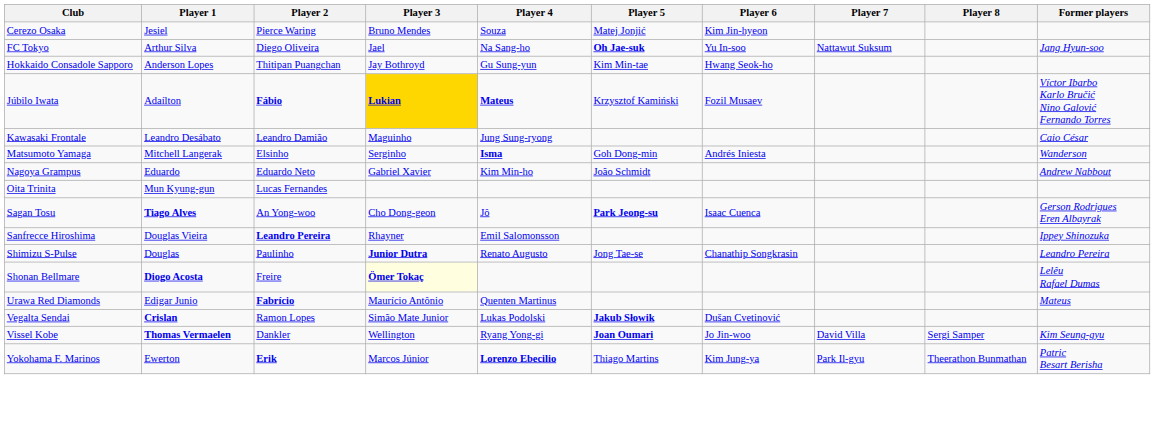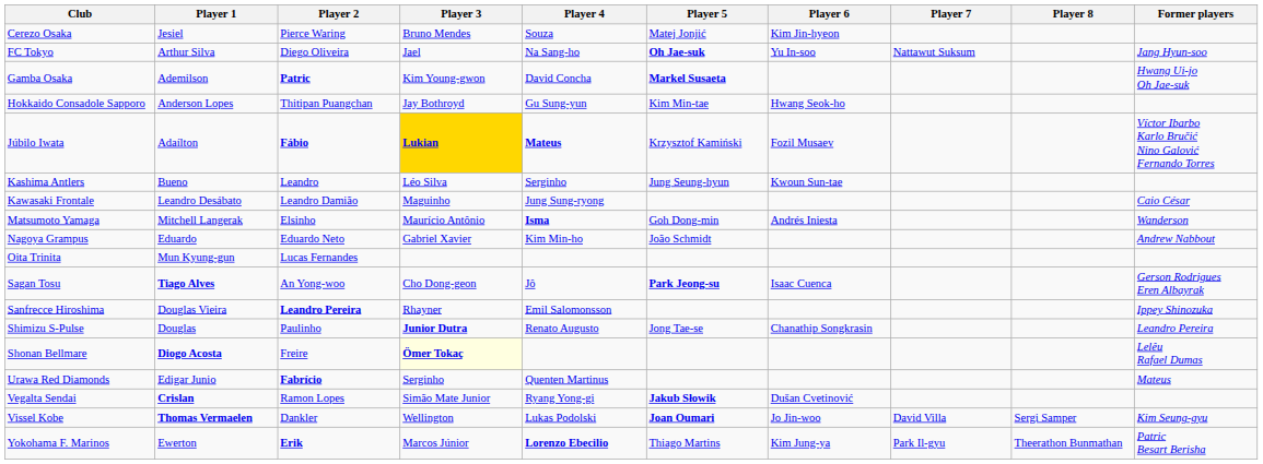 <table class="wikitable sortable" style="font-size:90%;">
 <tr>
 <th width="200">Club</th>
 <th width="160">Player 1</th>
 <th width="160">Player 2</th>
 <th width="160">Player 3</th>
 <th width="160">Player 4</th>
 <th width="160">Player 5</th>
 <th width="160">Player 6</th>
 <th width="160">Player 7</th>
 <th width="160">Player 8</th>
 <th width="160">Former players</th>
 </tr>
 <tr>
 <td><a href='#'>Cerezo Osaka</a></td>
 <td> <a href='#'>Jesiel</a></td>
 <td> <a href='#'>Pierce Waring</a></td>
 <td> <a href='#'>Bruno Mendes</a></td>
 <td> <a href='#'>Souza</a></td>
 <td> <a href='#'>Matej Jonjić</a></td>
 <td> <a href='#'>Kim Jin-hyeon</a></td>
 <td></td>
 <td></td>
 <td></td>
 </tr>
 <tr>
 <td><a href='#'>FC Tokyo</a></td>
 <td> <a href='#'>Arthur Silva</a></td>
 <td> <a href='#'>Diego Oliveira</a></td>
 <td> <a href='#'>Jael</a></td>
 <td> <a href='#'>Na Sang-ho</a></td>
 <td> <strong><a href='#'>Oh Jae-suk</a></strong></td>
 <td> <a href='#'>Yu In-soo</a></td>
 <td> <a href='#'>Nattawut Suksum</a></td>
 <td></td>
 <td> <em><a href='#'>Jang Hyun-soo</a></em></td>
 </tr>
 <tr>
+<td><a href='#'>Gamba Osaka</a></td>
+<td> <a href='#'>Ademilson</a></td>
+<td> <strong><a href='#'>Patric</a></strong></td>
+<td> <a href='#'>Kim Young-gwon</a></td>
+<td> <a href='#'>David Concha</a></td>
+<td> <strong><a href='#'>Markel Susaeta</a></strong></td>
+<td></td>
+<td></td>
+<td></td>
+<td> <em><a href='#'>Hwang Ui-jo</a></em><br> <em><a href='#'>Oh Jae-suk</a></em></td>
+</tr>
+<tr>
 <td><a href='#'>Hokkaido Consadole Sapporo</a></td>
 <td> <a href='#'>Anderson Lopes</a></td>
 <td> <a href='#'>Thitipan Puangchan</a></td>
 <td> <a href='#'>Jay Bothroyd</a></td>
 <td> <a href='#'>Gu Sung-yun</a></td>
 <td> <a href='#'>Kim Min-tae</a></td>
 <td> <a href='#'>Hwang Seok-ho</a></td>
 <td></td>
 <td></td>
 <td></td>
 </tr>
 <tr>
 <td><a href='#'>Júbilo Iwata</a></td>
 <td> <a href='#'>Adaílton</a></td>
 <td> <strong><a href='#'>Fábio</a></strong></td>
 <td style="background: gold;"> <strong><a href='#'>Lukian</a></strong></td>
 <td> <strong><a href='#'>Mateus</a></strong></td>
 <td> <a href='#'>Krzysztof Kamiński</a></td>
 <td> <a href='#'>Fozil Musaev</a></td>
 <td></td>
 <td></td>
 <td> <em><a href='#'>Víctor Ibarbo</a></em><br> <em><a href='#'>Karlo Bručić</a></em><br> <em><a href='#'>Nino Galović</a></em><br> <em><a href='#'>Fernando Torres</a></em></td>
 </tr>
 <tr>
+<td><a href='#'>Kashima Antlers</a></td>
+<td> <a href='#'>Bueno</a></td>
+<td> <a href='#'>Leandro</a></td>
+<td> <a href='#'>Léo Silva</a></td>
+<td> <a href='#'>Serginho</a></td>
+<td> <a href='#'>Jung Seung-hyun</a></td>
+<td> <a href='#'>Kwoun Sun-tae</a></td>
+<td></td>
+<td></td>
+<td></td>
+</tr>
+<tr>
 <td><a href='#'>Kawasaki Frontale</a></td>
 <td> <a href='#'>Leandro Desábato</a></td>
 <td> <a href='#'>Leandro Damião</a></td>
 <td> <a href='#'>Maguinho</a></td>
 <td> <a href='#'>Jung Sung-ryong</a></td>
 <td></td>
 <td></td>
 <td></td>
 <td></td>
 <td> <em><a href='#'>Caio César</a></em></td>
 </tr>
 <tr>
 <td><a href='#'>Matsumoto Yamaga</a></td>
 <td> <a href='#'>Mitchell Langerak</a></td>
 <td> <a href='#'>Elsinho</a></td>
-<td> <a href='#'>Serginho</a></td>
+<td> <a href='#'>Maurício Antônio</a></td>
 <td> <strong><a href='#'>Isma</a></strong></td>
 <td> <a href='#'>Goh Dong-min</a></td>
 <td> <a href='#'>Andrés Iniesta</a></td>
 <td></td>
 <td></td>
 <td> <em><a href='#'>Wanderson</a></em></td>
 </tr>
 <tr>
 <td><a href='#'>Nagoya Grampus</a></td>
 <td> <a href='#'>Eduardo</a></td>
 <td> <a href='#'>Eduardo Neto</a></td>
 <td> <a href='#'>Gabriel Xavier</a></td>
 <td> <a href='#'>Kim Min-ho</a></td>
 <td> <a href='#'>João Schmidt</a></td>
 <td></td>
 <td></td>
 <td></td>
 <td> <em><a href='#'>Andrew Nabbout</a></em></td>
 </tr>
 <tr>
 <td><a href='#'>Oita Trinita</a></td>
 <td> <a href='#'>Mun Kyung-gun</a></td>
 <td> <a href='#'>Lucas Fernandes</a></td>
 <td></td>
 <td></td>
 <td></td>
 <td></td>
 <td></td>
 <td></td>
 <td></td>
 </tr>
 <tr>
 <td><a href='#'>Sagan Tosu</a></td>
 <td> <strong><a href='#'>Tiago Alves</a></strong></td>
 <td> <a href='#'>An Yong-woo</a></td>
 <td> <a href='#'>Cho Dong-geon</a></td>
 <td> <a href='#'>Jô</a></td>
 <td> <strong><a href='#'>Park Jeong-su</a></strong></td>
 <td> <a href='#'>Isaac Cuenca</a></td>
 <td></td>
 <td></td>
 <td> <em><a href='#'>Gerson Rodrigues</a></em><br> <em><a href='#'>Eren Albayrak</a></em></td>
 </tr>
 <tr>
 <td><a href='#'>Sanfrecce Hiroshima</a></td>
 <td> <a href='#'>Douglas Vieira</a></td>
 <td> <strong><a href='#'>Leandro Pereira</a></strong></td>
 <td> <a href='#'>Rhayner</a></td>
 <td> <a href='#'>Emil Salomonsson</a></td>
 <td></td>
 <td></td>
 <td></td>
 <td></td>
 <td> <em><a href='#'>Ippey Shinozuka</a></em></td>
 </tr>
 <tr>
 <td><a href='#'>Shimizu S-Pulse</a></td>
 <td> <a href='#'>Douglas</a></td>
 <td> <a href='#'>Paulinho</a></td>
 <td> <strong><a href='#'>Junior Dutra</a></strong></td>
 <td> <a href='#'>Renato Augusto</a></td>
 <td> <a href='#'>Jong Tae-se</a></td>
 <td> <a href='#'>Chanathip Songkrasin</a></td>
 <td></td>
 <td></td>
 <td> <em><a href='#'>Leandro Pereira</a></em></td>
 </tr>
 <tr>
 <td><a href='#'>Shonan Bellmare</a></td>
 <td> <strong><a href='#'>Diogo Acosta</a></strong></td>
 <td> <a href='#'>Freire</a></td>
 <td style="background: lightyellow;"> <strong><a href='#'>Ömer Tokaç</a></strong></td>
 <td></td>
 <td></td>
 <td></td>
 <td></td>
 <td></td>
 <td> <em><a href='#'>Lelêu</a></em><br> <em><a href='#'>Rafael Dumas</a></em></td>
 </tr>
 <tr>
 <td><a href='#'>Urawa Red Diamonds</a></td>
 <td> <a href='#'>Edigar Junio</a></td>
 <td><strong> <a href='#'>Fabrício</a></strong></td>
-<td> <a href='#'>Maurício Antônio</a></td>
+<td> <a href='#'>Serginho</a></td>
 <td> <a href='#'>Quenten Martinus</a></td>
 <td></td>
 <td></td>
 <td></td>
 <td></td>
 <td> <em><a href='#'>Mateus</a></em></td>
 </tr>
 <tr>
 <td><a href='#'>Vegalta Sendai</a></td>
 <td> <strong><a href='#'>Crislan</a></strong></td>
 <td> <a href='#'>Ramon Lopes</a></td>
 <td> <a href='#'>Simão Mate Junior</a></td>
-<td> <a href='#'>Lukas Podolski</a></td>
+<td> <a href='#'>Ryang Yong-gi</a></td>
 <td> <strong><a href='#'>Jakub Słowik</a></strong></td>
 <td> <a href='#'>Dušan Cvetinović</a></td>
 <td></td>
 <td></td>
 <td></td>
 </tr>
 <tr>
 <td><a href='#'>Vissel Kobe</a></td>
 <td> <strong><a href='#'>Thomas Vermaelen</a></strong></td>
 <td> <a href='#'>Dankler</a></td>
 <td> <a href='#'>Wellington</a></td>
-<td> <a href='#'>Ryang Yong-gi</a></td>
+<td> <a href='#'>Lukas Podolski</a></td>
 <td> <strong><a href='#'>Joan Oumari</a></strong></td>
 <td> <a href='#'>Jo Jin-woo</a></td>
 <td> <a href='#'>David Villa</a></td>
 <td> <a href='#'>Sergi Samper</a></td>
 <td> <em><a href='#'>Kim Seung-gyu</a></em></td>
 </tr>
 <tr>
 <td><a href='#'>Yokohama F. Marinos</a></td>
 <td> <a href='#'>Ewerton</a></td>
 <td> <strong><a href='#'>Erik</a></strong></td>
 <td> <a href='#'>Marcos Júnior</a></td>
 <td> <strong><a href='#'>Lorenzo Ebecilio</a></strong></td>
 <td> <a href='#'>Thiago Martins</a></td>
 <td> <a href='#'>Kim Jung-ya</a></td>
 <td> <a href='#'>Park Il-gyu</a></td>
 <td> <a href='#'>Theerathon Bunmathan</a></td>
 <td> <em><a href='#'>Patric</a></em><br>  <em><a href='#'>Besart Berisha</a></em></td>
 </tr>
 </table>
